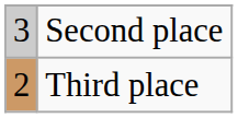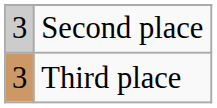 <table class="wikitable">
 <tr>
 </tr>
 <tr>
 <td style="text-align:center; background-color:#CCC;">3</td>
 <td>Second place</td>
 </tr>
 <tr>
-<td style="text-align:center; background-color:#C96;">2</td>
+<td style="text-align:center; background-color:#C96;">3</td>
 <td>Third place</td>
 </tr>
 </table>
